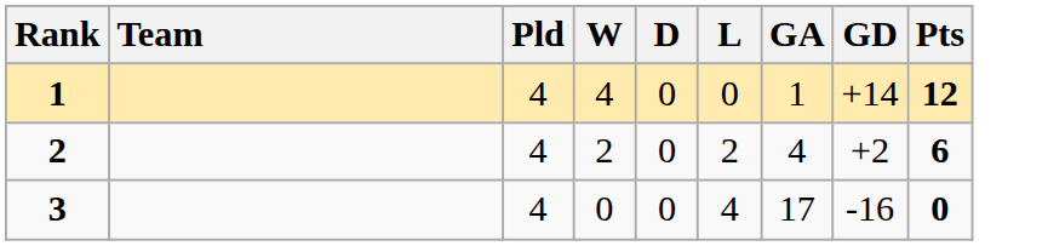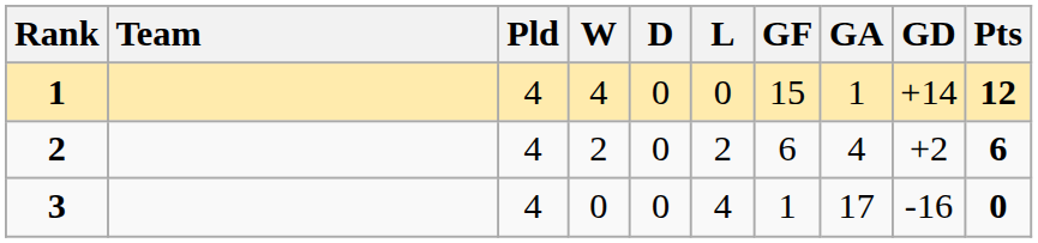 <table class="wikitable" style="text-align: center;">
 <tr>
 <th width=30>Rank</th>
 <th width=165 style="text-align:left;">Team</th>
 <th width=20>Pld</th>
 <th width=20>W</th>
 <th width=20>D</th>
 <th width=20>L</th>
+<th width=20>GF</th>
 <th width=20>GA</th>
 <th width=20>GD</th>
 <th width=20>Pts</th>
 </tr>
 <tr style="background:#ffebad;">
 <td><strong>1</strong></td>
 <td style="text-align:left;"></td>
 <td>4</td>
 <td>4</td>
 <td>0</td>
 <td>0</td>
+<td>15</td>
 <td>1</td>
 <td>+14</td>
 <td><strong>12</strong></td>
 </tr>
 <tr>
 <td><strong>2</strong></td>
 <td style="text-align:left;"></td>
 <td>4</td>
 <td>2</td>
 <td>0</td>
 <td>2</td>
+<td>6</td>
 <td>4</td>
 <td>+2</td>
 <td><strong>6</strong></td>
 </tr>
 <tr>
 <td><strong>3</strong></td>
 <td style="text-align:left;"></td>
 <td>4</td>
 <td>0</td>
 <td>0</td>
 <td>4</td>
+<td>1</td>
 <td>17</td>
 <td>-16</td>
 <td><strong>0</strong></td>
 </tr>
 </table>
